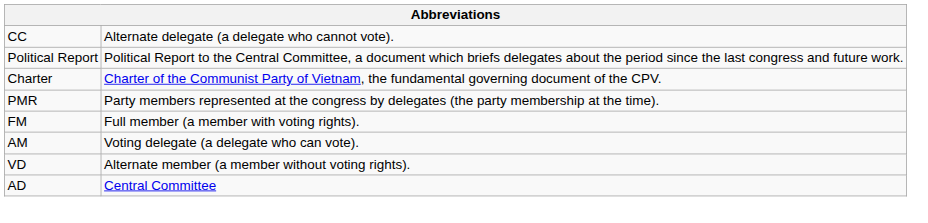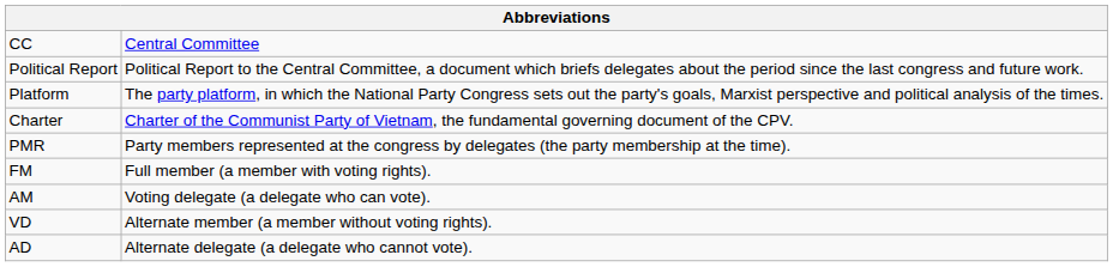 <table class="wikitable" border="1">
 <tr>
 <th colspan="2" scope="col">Abbreviations</th>
 </tr>
 <tr>
 <td>CC</td>
-<td>Alternate delegate (a delegate who cannot vote).</td>
+<td><a href='#'>Central Committee</a></td>
 </tr>
 <tr>
 <td>Political Report</td>
 <td>Political Report to the Central Committee, a document which briefs delegates about the period since the last congress and future work.</td>
+</tr>
+<tr>
+<td>Platform</td>
+<td>The <a href='#'>party platform</a>, in which the National Party Congress sets out the party's goals, Marxist perspective and political analysis of the times.</td>
 </tr>
 <tr>
 <td>Charter</td>
 <td><a href='#'>Charter of the Communist Party of Vietnam</a>, the fundamental governing document of the CPV.</td>
 </tr>
 <tr>
 <td>PMR</td>
 <td>Party members represented at the congress by delegates (the party membership at the time).</td>
 </tr>
 <tr>
 <td>FM</td>
 <td>Full member (a member with voting rights).</td>
 </tr>
 <tr>
 <td>AM</td>
 <td>Voting delegate (a delegate who can vote).</td>
 </tr>
 <tr>
 <td>VD</td>
 <td>Alternate member (a member without voting rights).</td>
 </tr>
 <tr>
 <td>AD</td>
-<td><a href='#'>Central Committee</a></td>
+<td>Alternate delegate (a delegate who cannot vote).</td>
 </tr>
 </table>
